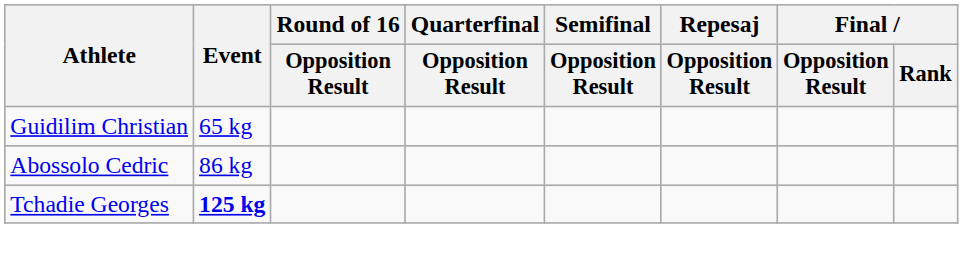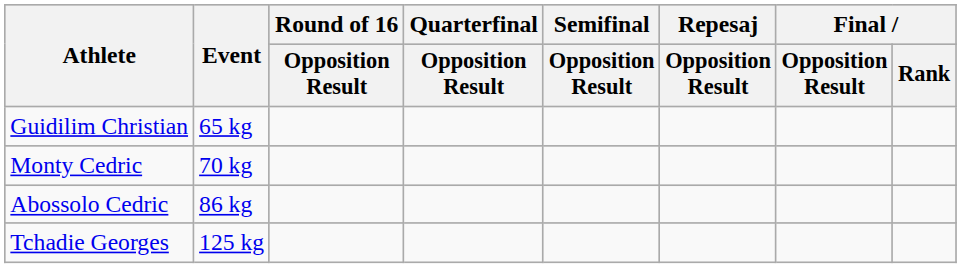 <table class=wikitable style=font-size:90%;text-align:center>
 <tr>
 <th rowspan=2>Athlete</th>
 <th rowspan=2>Event</th>
 <th>Round of 16</th>
 <th>Quarterfinal</th>
 <th>Semifinal</th>
 <th>Repesaj</th>
 <th colspan=2>Final / </th>
 </tr>
 <tr style=font-size:95%>
 <th>Opposition<br>Result</th>
 <th>Opposition<br>Result</th>
 <th>Opposition<br>Result</th>
 <th>Opposition<br>Result</th>
 <th>Opposition<br>Result</th>
 <th>Rank</th>
 </tr>
 <tr>
 <td align=left><a href='#'>Guidilim Christian</a></td>
 <td align=left><a href='#'>65 kg</a></td>
 <td></td>
 <td></td>
 <td></td>
 <td></td>
 <td></td>
 <td></td>
 </tr>
 <tr>
+<td align=left><a href='#'>Monty Cedric</a></td>
+<td align=left><a href='#'>70 kg</a></td>
+<td></td>
+<td></td>
+<td></td>
+<td></td>
+<td></td>
+<td></td>
+</tr>
+<tr>
 <td align=left><a href='#'>Abossolo Cedric</a></td>
 <td align=left><a href='#'>86 kg</a></td>
 <td></td>
 <td></td>
 <td></td>
 <td></td>
 <td></td>
 <td></td>
 </tr>
 <tr>
 <td align=left><a href='#'>Tchadie Georges</a></td>
-<td align=left><strong><a href='#'>125 kg</a></strong></td>
+<td align=left><a href='#'>125 kg</a></td>
 <td></td>
 <td></td>
 <td></td>
 <td></td>
 <td></td>
 <td></td>
 </tr>
 </table>
